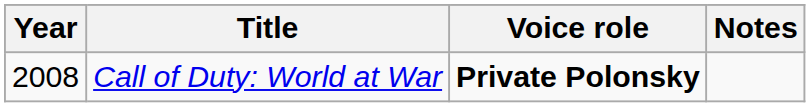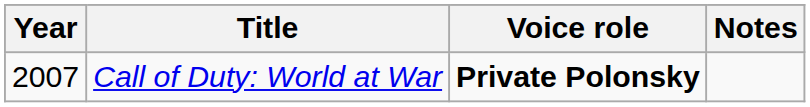 <table class="wikitable sortable">
 <tr>
 <th>Year</th>
 <th>Title</th>
 <th>Voice role</th>
 <th>Notes</th>
 </tr>
 <tr>
-<td>2008</td>
+<td>2007</td>
 <td><em><a href='#'>Call of Duty: World at War</a></em></td>
 <td><strong>Private Polonsky</strong></td>
 <td></td>
 </tr>
 </table>
